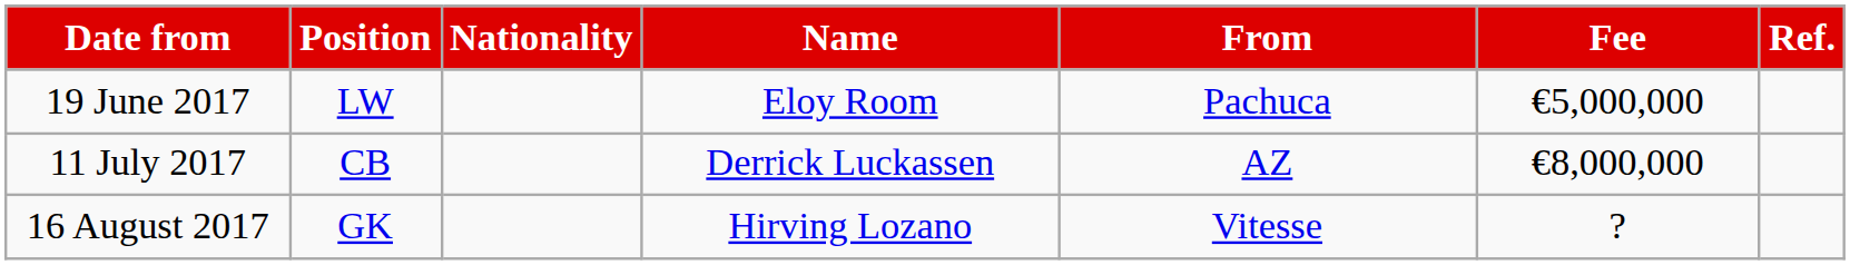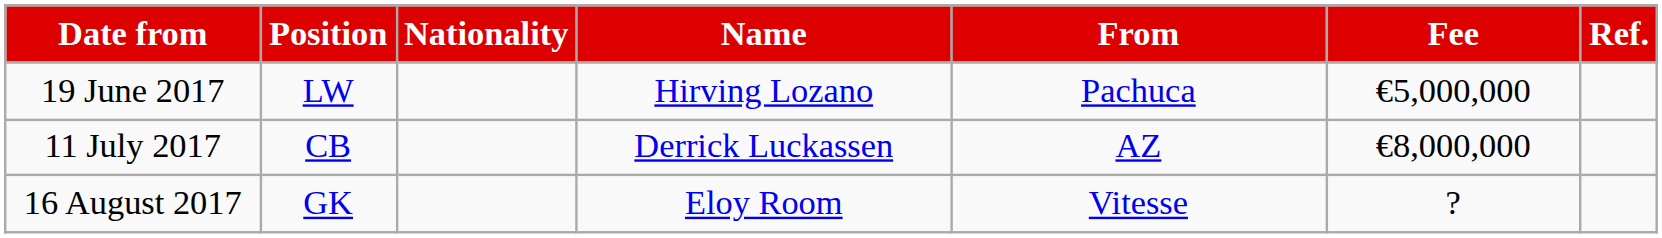 <table class="wikitable"  style="text-align:center; font-size:90%; ">
 <tr>
 <th style="background:#DD0000; color:#FFFFFF; width:100px;">Date from</th>
 <th style="background:#DD0000; color:#FFFFFF; width:50px;">Position</th>
 <th style="background:#DD0000; color:#FFFFFF; width:50px;">Nationality</th>
 <th style="background:#DD0000; color:#FFFFFF; width:150px;">Name</th>
 <th style="background:#DD0000; color:#FFFFFF; width:150px;">From</th>
 <th style="background:#DD0000; color:#FFFFFF; width:100px;">Fee</th>
 <th style="background:#DD0000; color:#FFFFFF; width:25px;">Ref.</th>
 </tr>
 <tr>
 <td>19 June 2017</td>
 <td><a href='#'>LW</a></td>
 <td></td>
-<td><a href='#'>Eloy Room</a></td>
+<td><a href='#'>Hirving Lozano</a></td>
 <td> <a href='#'>Pachuca</a></td>
 <td>€5,000,000</td>
 <td></td>
 </tr>
 <tr>
 <td>11 July 2017</td>
 <td><a href='#'>CB</a></td>
 <td></td>
 <td><a href='#'>Derrick Luckassen</a></td>
 <td> <a href='#'>AZ</a></td>
 <td>€8,000,000</td>
 <td></td>
 </tr>
 <tr>
 <td>16 August 2017</td>
 <td><a href='#'>GK</a></td>
 <td></td>
-<td><a href='#'>Hirving Lozano</a></td>
+<td><a href='#'>Eloy Room</a></td>
 <td> <a href='#'>Vitesse</a></td>
 <td>?</td>
 <td></td>
 </tr>
 </table>
